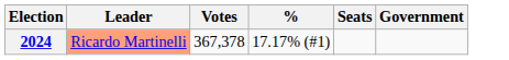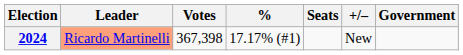 <table class=wikitable style="text-align: right;">
 <tr>
 <th>Election</th>
 <th>Leader</th>
 <th>Votes</th>
 <th>%</th>
 <th>Seats</th>
+<th>+/–</th>
 <th>Government</th>
 </tr>
 <tr>
 <th><a href='#'>2024</a></th>
 <td style="background: lightsalmon;"><a href='#'>Ricardo Martinelli</a></td>
-<td>367,378</td>
+<td>367,398</td>
 <td>17.17% (#1)</td>
 <td></td>
+<td>New</td>
 <td></td>
 </tr>
 </table>
